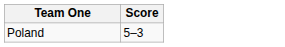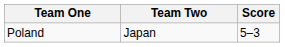 <table class="wikitable">
 <tr>
 <th width=150>Team One</th>
+<th width=150>Team Two</th>
 <th width=50>Score</th>
 </tr>
 <tr>
 <td>Poland</td>
+<td>Japan</td>
 <td>5–3</td>
 </tr>
 </table>
